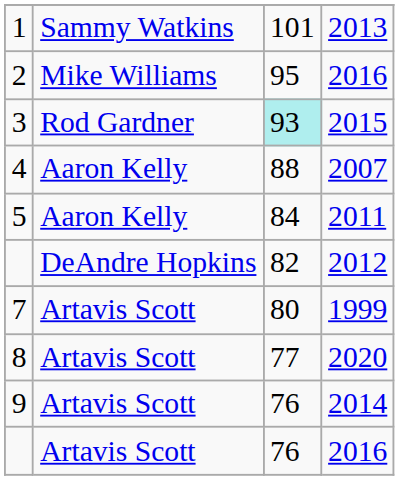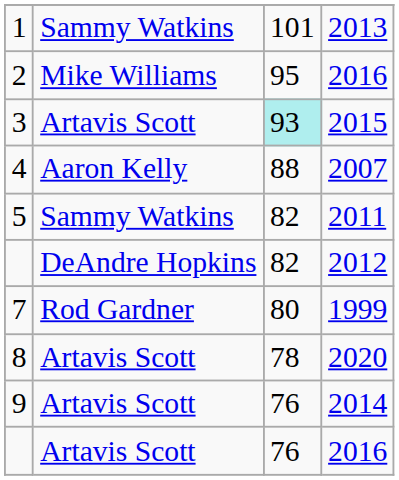 <table class="wikitable">
 <tr>
 </tr>
 <tr>
 <td>1</td>
 <td><a href='#'>Sammy Watkins</a></td>
 <td>101</td>
 <td><a href='#'>2013</a></td>
 </tr>
 <tr>
 <td>2</td>
 <td><a href='#'>Mike Williams</a></td>
 <td>95</td>
 <td><a href='#'>2016</a></td>
 </tr>
 <tr>
 <td>3</td>
-<td><a href='#'>Rod Gardner</a></td>
+<td><a href='#'>Artavis Scott</a></td>
 <td style="background: paleturquoise;">93</td>
 <td><a href='#'>2015</a></td>
 </tr>
 <tr>
 <td>4</td>
 <td><a href='#'>Aaron Kelly</a></td>
 <td>88</td>
 <td><a href='#'>2007</a></td>
 </tr>
 <tr>
 <td>5</td>
-<td><a href='#'>Aaron Kelly</a></td>
-<td>84</td>
+<td><a href='#'>Sammy Watkins</a></td>
+<td>82</td>
 <td><a href='#'>2011</a></td>
 </tr>
 <tr>
 <td></td>
 <td><a href='#'>DeAndre Hopkins</a></td>
 <td>82</td>
 <td><a href='#'>2012</a></td>
 </tr>
 <tr>
 <td>7</td>
-<td><a href='#'>Artavis Scott</a></td>
+<td><a href='#'>Rod Gardner</a></td>
 <td>80</td>
 <td><a href='#'>1999</a></td>
 </tr>
 <tr>
 <td>8</td>
 <td><a href='#'>Artavis Scott</a></td>
-<td>77</td>
+<td>78</td>
 <td><a href='#'>2020</a></td>
 </tr>
 <tr>
 <td>9</td>
 <td><a href='#'>Artavis Scott</a></td>
 <td>76</td>
 <td><a href='#'>2014</a></td>
 </tr>
 <tr>
 <td></td>
 <td><a href='#'>Artavis Scott</a></td>
 <td>76</td>
 <td><a href='#'>2016</a></td>
 </tr>
 </table>
